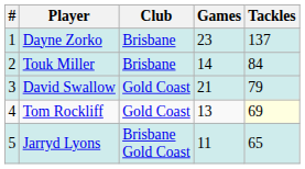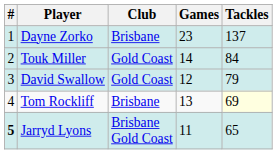 <table class="wikitable">
 <tr>
 <th>#</th>
 <th>Player</th>
 <th>Club</th>
 <th>Games</th>
 <th>Tackles</th>
 </tr>
 <tr style="background:#cfecec;">
 <td>1</td>
 <td> <a href='#'>Dayne Zorko</a></td>
 <td><a href='#'>Brisbane</a></td>
 <td>23</td>
 <td>137</td>
 </tr>
 <tr style="background:#cfecec;">
 <td>2</td>
 <td> <a href='#'>Touk Miller</a></td>
-<td><a href='#'>Brisbane</a></td>
+<td><a href='#'>Gold Coast</a></td>
 <td>14</td>
 <td>84</td>
 </tr>
 <tr style="background:#cfecec;">
 <td>3</td>
 <td> <a href='#'>David Swallow</a></td>
 <td><a href='#'>Gold Coast</a></td>
-<td>21</td>
+<td>12</td>
 <td>79</td>
 </tr>
 <tr>
 <td>4</td>
 <td> <a href='#'>Tom Rockliff</a></td>
-<td><a href='#'>Gold Coast</a></td>
+<td><a href='#'>Brisbane</a></td>
 <td>13</td>
 <td style="background: lightyellow;">69</td>
 </tr>
 <tr style="background:#cfecec;">
-<td>5</td>
+<td><strong>5</strong></td>
 <td> <a href='#'>Jarryd Lyons</a></td>
 <td><a href='#'>Brisbane</a><br><a href='#'>Gold Coast</a></td>
 <td>11</td>
 <td>65</td>
 </tr>
 </table>
